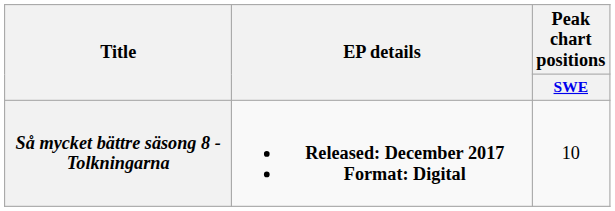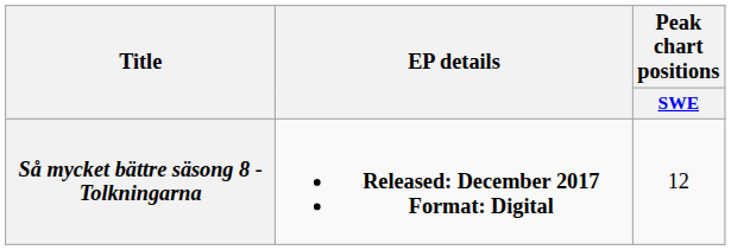 <table class="wikitable plainrowheaders" style="text-align:center;" border="1">
 <tr>
 <th scope="col" rowspan="2" style="width:12em;">Title</th>
 <th scope="col" rowspan="2" style="width:16em;">EP details</th>
 <th scope="col" colspan="1">Peak chart<br>positions</th>
 </tr>
 <tr>
 <th scope="col" style="width:3em; font-size:85%"><a href='#'>SWE</a><br></th>
 </tr>
 <tr>
 <th scope="row"><em>Så mycket bättre säsong 8 - Tolkningarna</em></th>
 <td><strong><br><ul><li>Released: December 2017</li><li>Format: Digital</li></ul></strong></td>
-<td>10</td>
+<td>12</td>
 </tr>
 </table>
